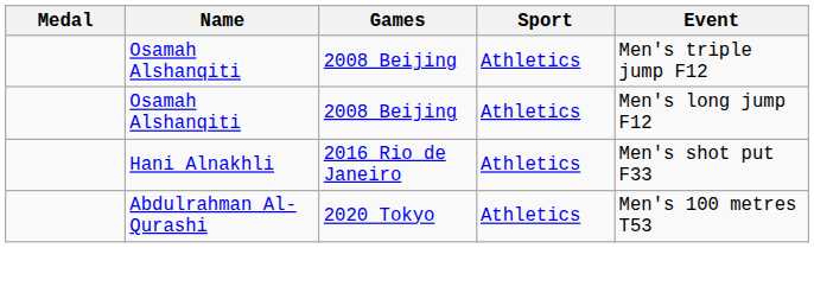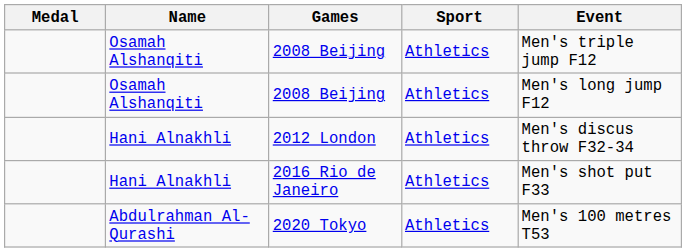 <table class="wikitable">
 <tr>
 <th style="width:6em">Medal</th>
 <th style="width:10em">Name</th>
 <th style="width:8em">Games</th>
 <th style="width:7em">Sport</th>
 <th style="width:10em">Event</th>
 </tr>
 <tr>
 <td></td>
 <td><a href='#'>Osamah Alshanqiti</a></td>
 <td> <a href='#'>2008 Beijing</a></td>
 <td><a href='#'>Athletics</a></td>
 <td>Men's triple jump F12</td>
 </tr>
 <tr>
 <td></td>
 <td><a href='#'>Osamah Alshanqiti</a></td>
 <td> <a href='#'>2008 Beijing</a></td>
 <td><a href='#'>Athletics</a></td>
 <td>Men's long jump F12</td>
 </tr>
 <tr>
 <td></td>
 <td><a href='#'>Hani Alnakhli</a></td>
+<td> <a href='#'>2012 London</a></td>
+<td><a href='#'>Athletics</a></td>
+<td>Men's discus throw F32-34</td>
+</tr>
+<tr>
+<td></td>
+<td><a href='#'>Hani Alnakhli</a></td>
 <td> <a href='#'>2016 Rio de Janeiro</a></td>
 <td><a href='#'>Athletics</a></td>
 <td>Men's shot put F33</td>
 </tr>
 <tr>
 <td></td>
 <td><a href='#'>Abdulrahman Al-Qurashi</a></td>
 <td> <a href='#'>2020 Tokyo</a></td>
 <td><a href='#'>Athletics</a></td>
 <td>Men's 100 metres T53</td>
 </tr>
 </table>
